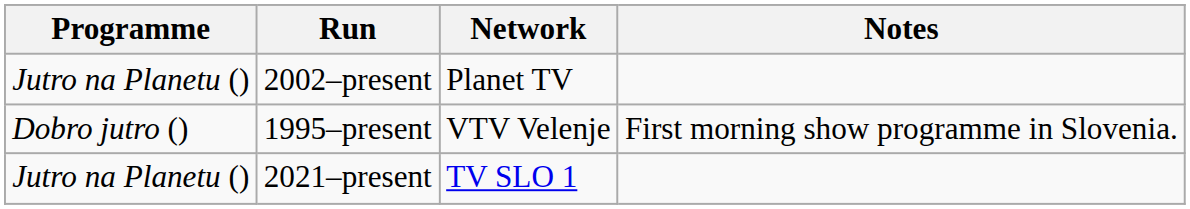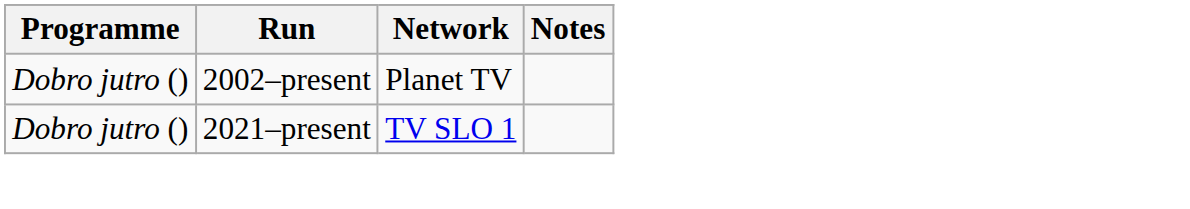 <table class="wikitable">
 <tr>
 <th>Programme</th>
 <th>Run</th>
 <th>Network</th>
 <th>Notes</th>
 </tr>
 <tr>
-<td><em>Jutro na Planetu</em> ()</td>
+<td><em>Dobro jutro</em> ()</td>
 <td>2002–present</td>
 <td>Planet TV</td>
 <td></td>
 </tr>
 <tr>
 <td><em>Dobro jutro</em> ()</td>
-<td>1995–present</td>
-<td>VTV Velenje</td>
-<td>First morning show programme in Slovenia.</td>
-</tr>
-<tr>
-<td><em>Jutro na Planetu</em> ()</td>
 <td>2021–present</td>
 <td><a href='#'>TV SLO 1</a></td>
 <td></td>
 </tr>
 </table>
